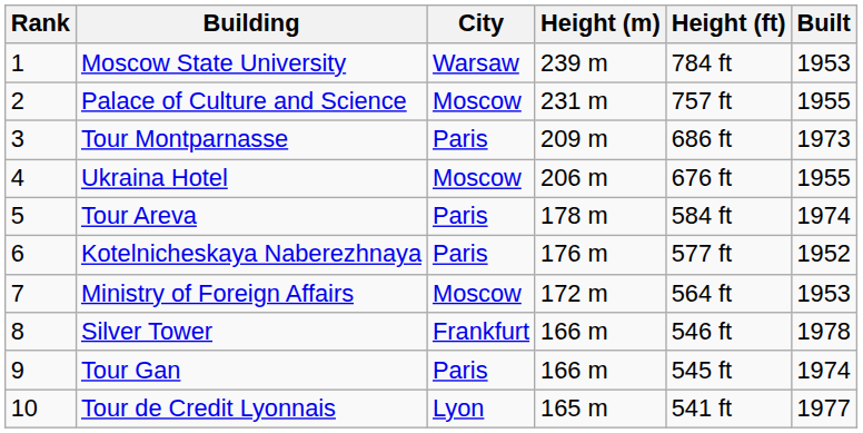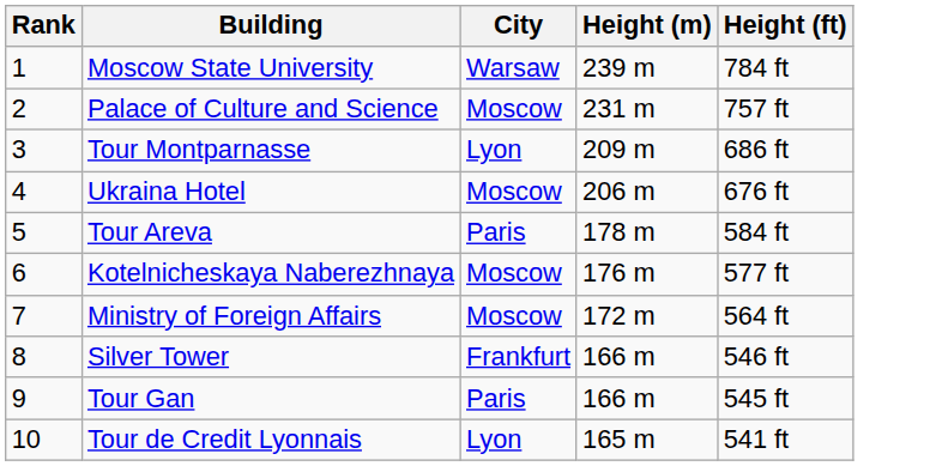 <table class="wikitable sortable">
 <tr style="background: #ececec;">
 <th>Rank</th>
 <th>Building</th>
 <th>City</th>
 <th>Height (m)</th>
 <th>Height (ft)</th>
-<th>Built</th>
 </tr>
 <tr>
 <td>1</td>
 <td><a href='#'>Moscow State University</a></td>
 <td> <a href='#'>Warsaw</a></td>
 <td>239 m</td>
 <td>784 ft</td>
-<td>1953</td>
 </tr>
 <tr>
 <td>2</td>
 <td><a href='#'>Palace of Culture and Science</a></td>
 <td> <a href='#'>Moscow</a></td>
 <td>231 m</td>
 <td>757 ft</td>
-<td>1955</td>
 </tr>
 <tr>
 <td>3</td>
 <td><a href='#'>Tour Montparnasse</a></td>
-<td> <a href='#'>Paris</a></td>
+<td> <a href='#'>Lyon</a></td>
 <td>209 m</td>
 <td>686 ft</td>
-<td>1973</td>
 </tr>
 <tr>
 <td>4</td>
 <td><a href='#'>Ukraina Hotel</a></td>
 <td> <a href='#'>Moscow</a></td>
 <td>206 m</td>
 <td>676 ft</td>
-<td>1955</td>
 </tr>
 <tr>
 <td>5</td>
 <td><a href='#'>Tour Areva</a></td>
 <td> <a href='#'>Paris</a></td>
 <td>178 m</td>
 <td>584 ft</td>
-<td>1974</td>
 </tr>
 <tr>
 <td>6</td>
 <td><a href='#'>Kotelnicheskaya Naberezhnaya</a></td>
-<td> <a href='#'>Paris</a></td>
+<td> <a href='#'>Moscow</a></td>
 <td>176 m</td>
 <td>577 ft</td>
-<td>1952</td>
 </tr>
 <tr>
 <td>7</td>
 <td><a href='#'>Ministry of Foreign Affairs</a></td>
 <td> <a href='#'>Moscow</a></td>
 <td>172 m</td>
 <td>564 ft</td>
-<td>1953</td>
 </tr>
 <tr>
 <td>8</td>
 <td><a href='#'>Silver Tower</a></td>
 <td> <a href='#'>Frankfurt</a></td>
 <td>166 m</td>
 <td>546 ft</td>
-<td>1978</td>
 </tr>
 <tr>
 <td>9</td>
 <td><a href='#'>Tour Gan</a></td>
 <td> <a href='#'>Paris</a></td>
 <td>166 m</td>
 <td>545 ft</td>
-<td>1974</td>
 </tr>
 <tr>
 <td>10</td>
 <td><a href='#'>Tour de Credit Lyonnais</a></td>
 <td> <a href='#'>Lyon</a></td>
 <td>165 m</td>
 <td>541 ft</td>
-<td>1977</td>
 </tr>
 </table>
